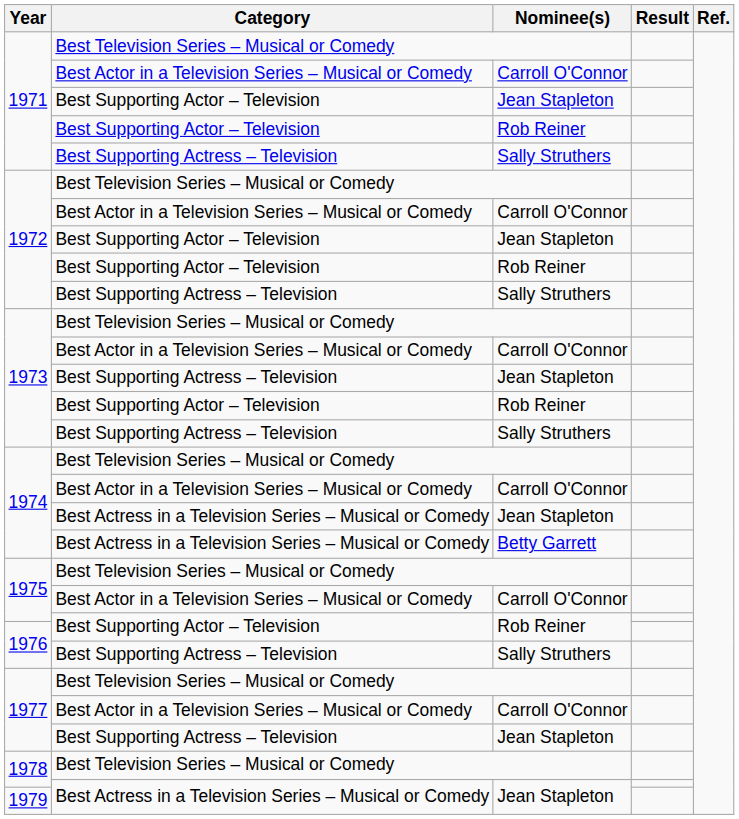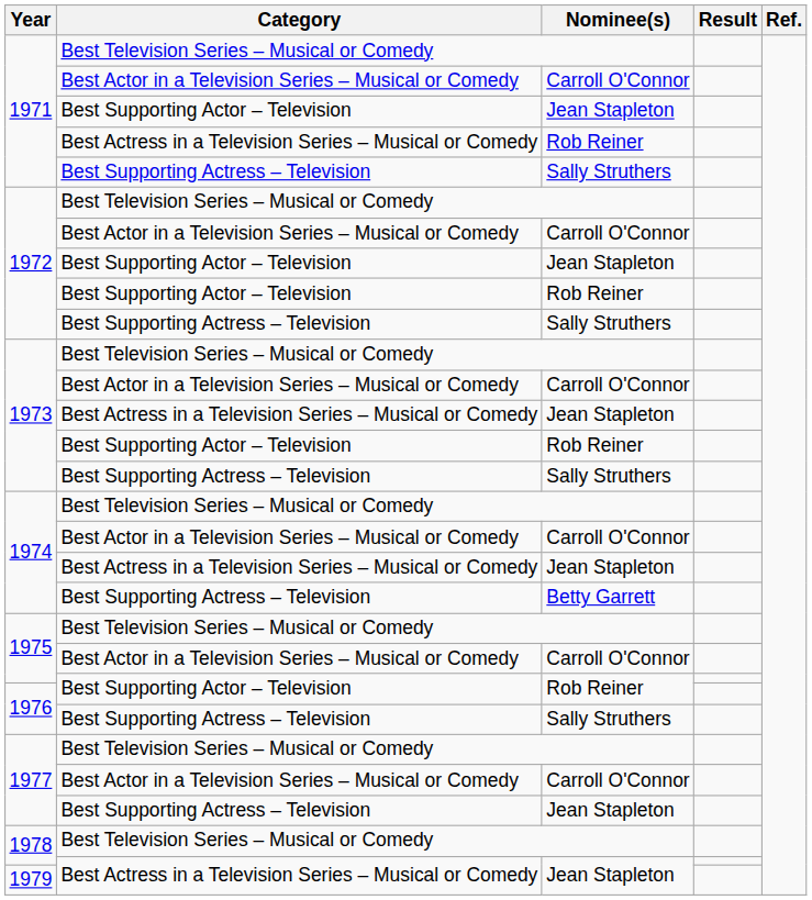 <table class="wikitable">
 <tr>
 <th>Year</th>
 <th>Category</th>
 <th>Nominee(s)</th>
 <th>Result</th>
 <th>Ref.</th>
 </tr>
 <tr>
 <td rowspan="5"><a href='#'>1971</a></td>
 <td colspan="2"><a href='#'>Best Television Series – Musical or Comedy</a></td>
 <td></td>
 <td align="center" rowspan="30"></td>
 </tr>
 <tr>
 <td><a href='#'>Best Actor in a Television Series – Musical or Comedy</a></td>
 <td><a href='#'>Carroll O'Connor</a></td>
 <td></td>
 </tr>
 <tr>
 <td>Best Supporting Actor – Television</td>
 <td><a href='#'>Jean Stapleton</a></td>
 <td></td>
 </tr>
 <tr>
-<td><a href='#'>Best Supporting Actor – Television</a></td>
+<td>Best Actress in a Television Series – Musical or Comedy</td>
 <td><a href='#'>Rob Reiner</a></td>
 <td></td>
 </tr>
 <tr>
 <td><a href='#'>Best Supporting Actress – Television</a></td>
 <td><a href='#'>Sally Struthers</a></td>
 <td></td>
 </tr>
 <tr>
 <td rowspan="5"><a href='#'>1972</a></td>
 <td colspan="2">Best Television Series – Musical or Comedy</td>
 <td></td>
 </tr>
 <tr>
 <td>Best Actor in a Television Series – Musical or Comedy</td>
 <td>Carroll O'Connor</td>
 <td></td>
 </tr>
 <tr>
 <td>Best Supporting Actor – Television</td>
 <td>Jean Stapleton</td>
 <td></td>
 </tr>
 <tr>
 <td>Best Supporting Actor – Television</td>
 <td>Rob Reiner</td>
 <td></td>
 </tr>
 <tr>
 <td>Best Supporting Actress – Television</td>
 <td>Sally Struthers</td>
 <td></td>
 </tr>
 <tr>
 <td rowspan="5"><a href='#'>1973</a></td>
 <td colspan="2">Best Television Series – Musical or Comedy</td>
 <td></td>
 </tr>
 <tr>
 <td>Best Actor in a Television Series – Musical or Comedy</td>
 <td>Carroll O'Connor</td>
 <td></td>
 </tr>
 <tr>
-<td>Best Supporting Actress – Television</td>
+<td>Best Actress in a Television Series – Musical or Comedy</td>
 <td>Jean Stapleton</td>
 <td></td>
 </tr>
 <tr>
 <td>Best Supporting Actor – Television</td>
 <td>Rob Reiner</td>
 <td></td>
 </tr>
 <tr>
 <td>Best Supporting Actress – Television</td>
 <td>Sally Struthers</td>
 <td></td>
 </tr>
 <tr>
 <td rowspan="4"><a href='#'>1974</a></td>
 <td colspan="2">Best Television Series – Musical or Comedy</td>
 <td></td>
 </tr>
 <tr>
 <td>Best Actor in a Television Series – Musical or Comedy</td>
 <td>Carroll O'Connor</td>
 <td></td>
 </tr>
 <tr>
 <td>Best Actress in a Television Series – Musical or Comedy</td>
 <td>Jean Stapleton</td>
 <td></td>
 </tr>
 <tr>
-<td>Best Actress in a Television Series – Musical or Comedy</td>
+<td>Best Supporting Actress – Television</td>
 <td><a href='#'>Betty Garrett</a></td>
 <td></td>
 </tr>
 <tr>
 <td rowspan="3"><a href='#'>1975</a></td>
 <td colspan="2">Best Television Series – Musical or Comedy</td>
 <td></td>
 </tr>
 <tr>
 <td>Best Actor in a Television Series – Musical or Comedy</td>
 <td>Carroll O'Connor</td>
 <td></td>
 </tr>
 <tr>
 <td rowspan="2">Best Supporting Actor – Television</td>
 <td rowspan="2">Rob Reiner</td>
 <td></td>
 </tr>
 <tr>
 <td rowspan="2"><a href='#'>1976</a></td>
 <td></td>
 </tr>
 <tr>
 <td>Best Supporting Actress – Television</td>
 <td>Sally Struthers</td>
 <td></td>
 </tr>
 <tr>
 <td rowspan="3"><a href='#'>1977</a></td>
 <td colspan="2">Best Television Series – Musical or Comedy</td>
 <td></td>
 </tr>
 <tr>
 <td>Best Actor in a Television Series – Musical or Comedy</td>
 <td>Carroll O'Connor</td>
 <td></td>
 </tr>
 <tr>
 <td>Best Supporting Actress – Television</td>
 <td>Jean Stapleton</td>
 <td></td>
 </tr>
 <tr>
 <td rowspan="2"><a href='#'>1978</a></td>
 <td colspan="2">Best Television Series – Musical or Comedy</td>
 <td></td>
 </tr>
 <tr>
 <td rowspan="2">Best Actress in a Television Series – Musical or Comedy</td>
 <td rowspan="2">Jean Stapleton</td>
 <td></td>
 </tr>
 <tr>
 <td><a href='#'>1979</a></td>
 <td></td>
 </tr>
 </table>
